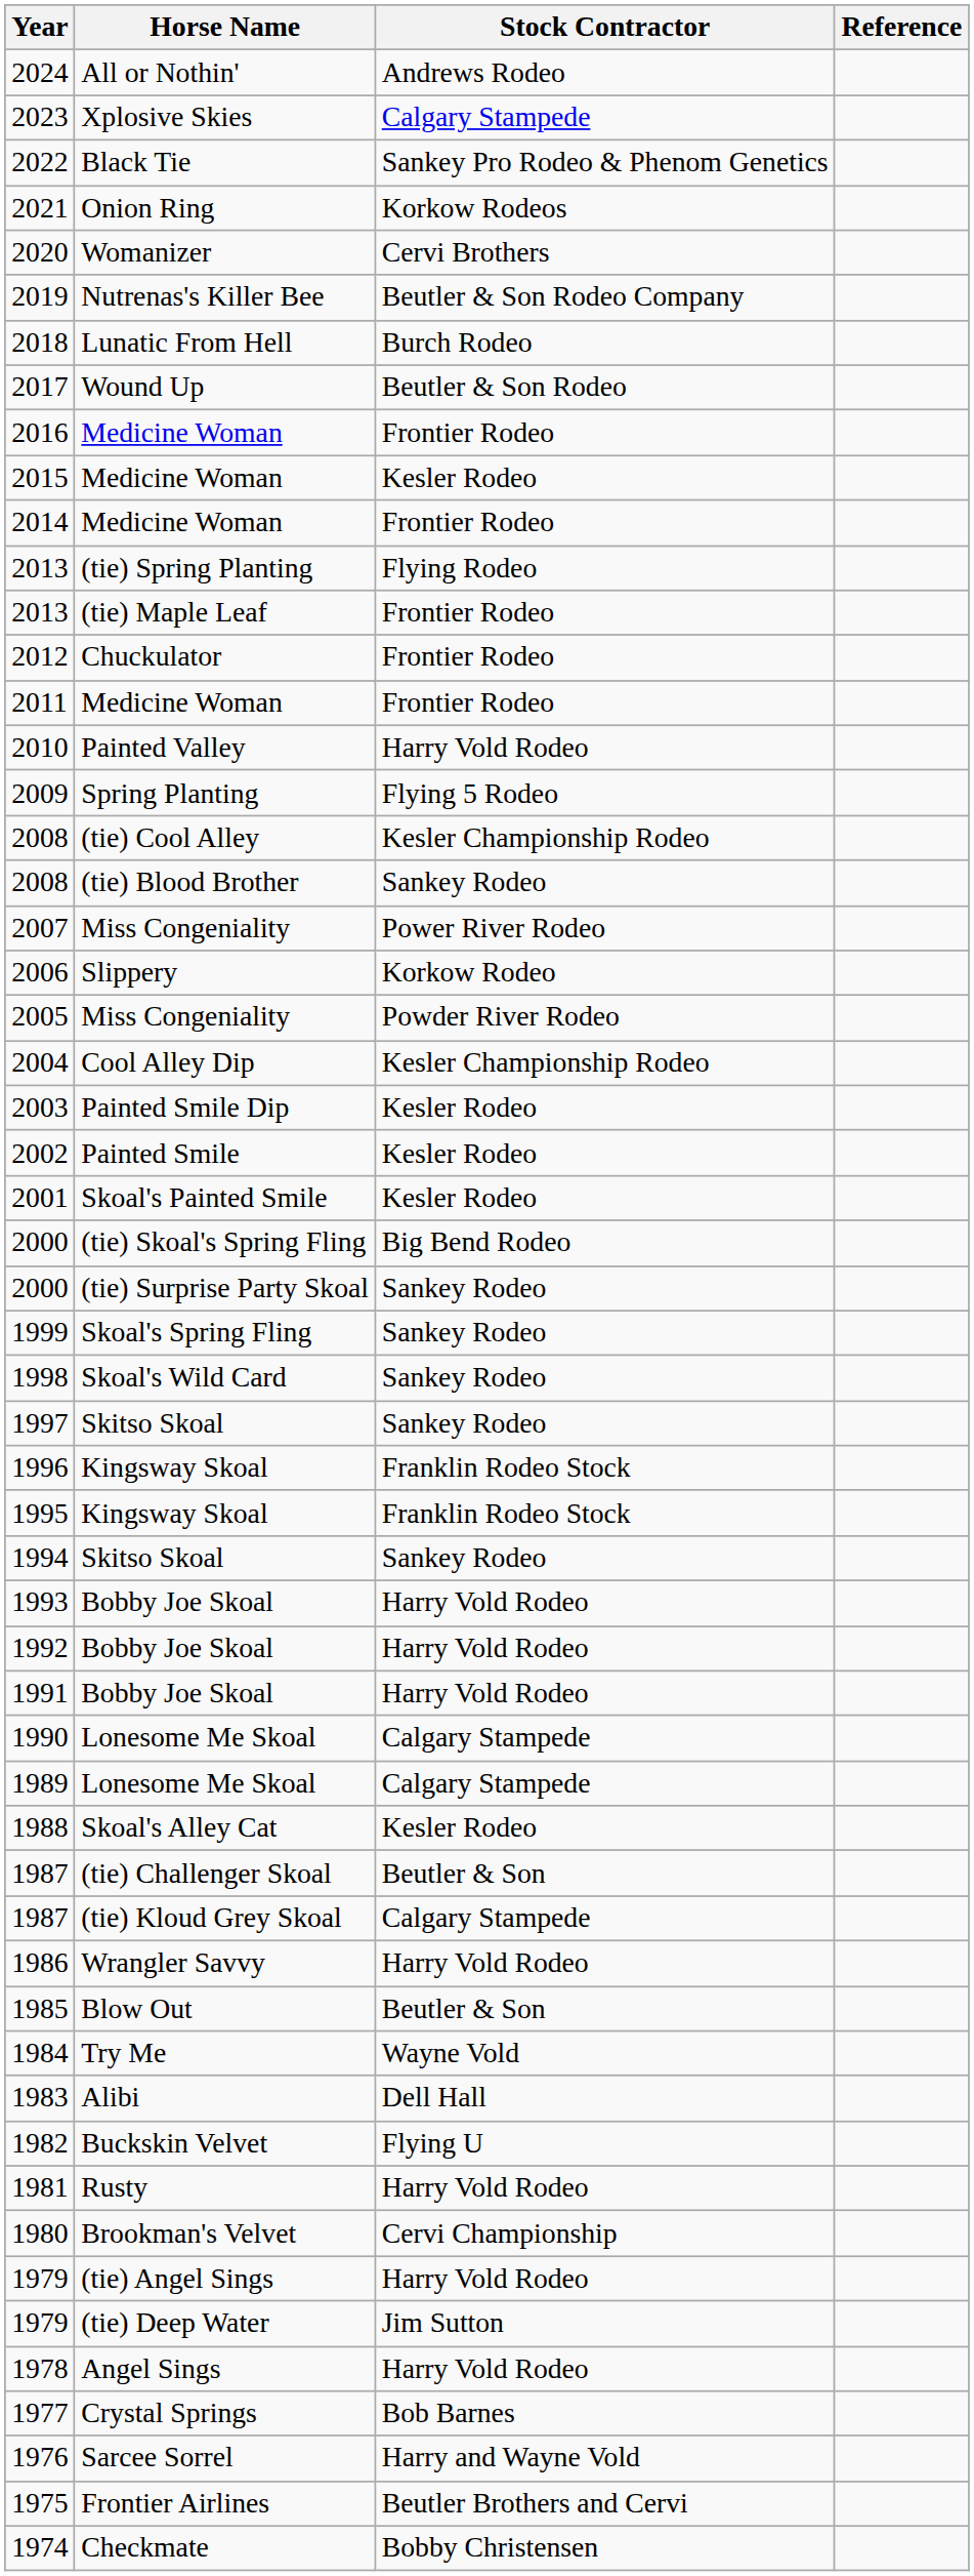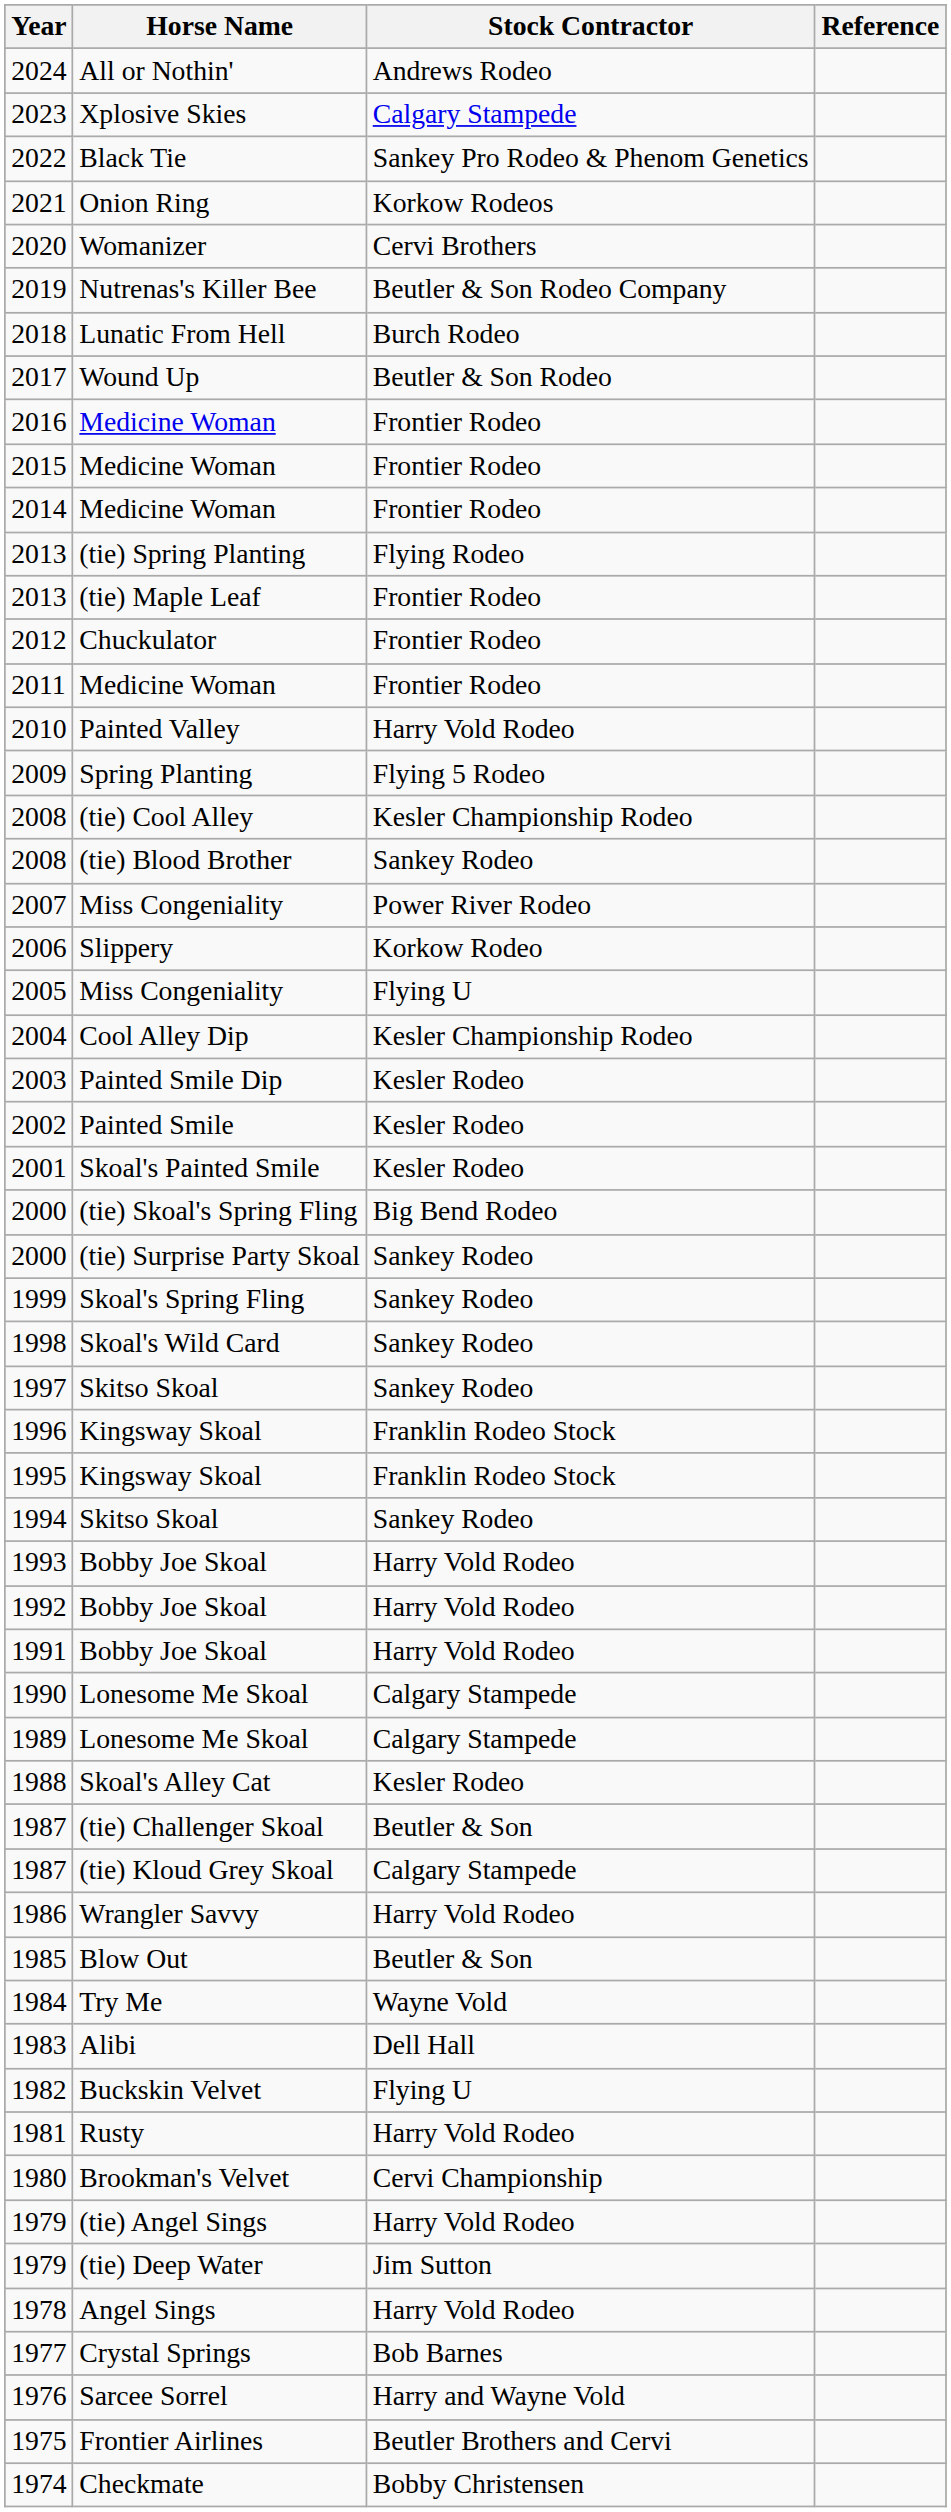 <table class="wikitable">
 <tr>
 <th>Year</th>
 <th>Horse Name</th>
 <th>Stock Contractor</th>
 <th>Reference</th>
 </tr>
 <tr>
 <td>2024</td>
 <td>All or Nothin'</td>
 <td>Andrews Rodeo</td>
 <td></td>
 </tr>
 <tr>
 <td>2023</td>
 <td>Xplosive Skies</td>
 <td><a href='#'>Calgary Stampede</a></td>
 <td></td>
 </tr>
 <tr>
 <td>2022</td>
 <td>Black Tie</td>
 <td>Sankey Pro Rodeo & Phenom Genetics</td>
 <td></td>
 </tr>
 <tr>
 <td>2021</td>
 <td>Onion Ring</td>
 <td>Korkow Rodeos</td>
 <td></td>
 </tr>
 <tr>
 <td>2020</td>
 <td>Womanizer</td>
 <td>Cervi Brothers</td>
 <td></td>
 </tr>
 <tr>
 <td>2019</td>
 <td>Nutrenas's Killer Bee</td>
 <td>Beutler & Son Rodeo Company</td>
 <td></td>
 </tr>
 <tr>
 <td>2018</td>
 <td>Lunatic From Hell</td>
 <td>Burch Rodeo</td>
 <td></td>
 </tr>
 <tr>
 <td>2017</td>
 <td>Wound Up</td>
 <td>Beutler & Son Rodeo</td>
 <td></td>
 </tr>
 <tr>
 <td>2016</td>
 <td><a href='#'>Medicine Woman</a></td>
 <td>Frontier Rodeo</td>
 <td></td>
 </tr>
 <tr>
 <td>2015</td>
 <td>Medicine Woman</td>
-<td>Kesler Rodeo</td>
+<td>Frontier Rodeo</td>
 <td></td>
 </tr>
 <tr>
 <td>2014</td>
 <td>Medicine Woman</td>
 <td>Frontier Rodeo</td>
 <td></td>
 </tr>
 <tr>
 <td>2013</td>
 <td>(tie) Spring Planting</td>
 <td>Flying Rodeo</td>
 <td></td>
 </tr>
 <tr>
 <td>2013</td>
 <td>(tie) Maple Leaf</td>
 <td>Frontier Rodeo</td>
 <td></td>
 </tr>
 <tr>
 <td>2012</td>
 <td>Chuckulator</td>
 <td>Frontier Rodeo</td>
 <td></td>
 </tr>
 <tr>
 <td>2011</td>
 <td>Medicine Woman</td>
 <td>Frontier Rodeo</td>
 <td></td>
 </tr>
 <tr>
 <td>2010</td>
 <td>Painted Valley</td>
 <td>Harry Vold Rodeo</td>
 <td></td>
 </tr>
 <tr>
 <td>2009</td>
 <td>Spring Planting</td>
 <td>Flying 5 Rodeo</td>
 <td></td>
 </tr>
 <tr>
 <td>2008</td>
 <td>(tie) Cool Alley</td>
 <td>Kesler Championship Rodeo</td>
 <td></td>
 </tr>
 <tr>
 <td>2008</td>
 <td>(tie) Blood Brother</td>
 <td>Sankey Rodeo</td>
 <td></td>
 </tr>
 <tr>
 <td>2007</td>
 <td>Miss Congeniality</td>
 <td>Power River Rodeo</td>
 <td></td>
 </tr>
 <tr>
 <td>2006</td>
 <td>Slippery</td>
 <td>Korkow Rodeo</td>
 <td></td>
 </tr>
 <tr>
 <td>2005</td>
 <td>Miss Congeniality</td>
-<td>Powder River Rodeo</td>
+<td>Flying U</td>
 <td></td>
 </tr>
 <tr>
 <td>2004</td>
 <td>Cool Alley Dip</td>
 <td>Kesler Championship Rodeo</td>
 <td></td>
 </tr>
 <tr>
 <td>2003</td>
 <td>Painted Smile Dip</td>
 <td>Kesler Rodeo</td>
 <td></td>
 </tr>
 <tr>
 <td>2002</td>
 <td>Painted Smile</td>
 <td>Kesler Rodeo</td>
 <td></td>
 </tr>
 <tr>
 <td>2001</td>
 <td>Skoal's Painted Smile</td>
 <td>Kesler Rodeo</td>
 <td></td>
 </tr>
 <tr>
 <td>2000</td>
 <td>(tie) Skoal's Spring Fling</td>
 <td>Big Bend Rodeo</td>
 <td></td>
 </tr>
 <tr>
 <td>2000</td>
 <td>(tie) Surprise Party Skoal</td>
 <td>Sankey Rodeo</td>
 <td></td>
 </tr>
 <tr>
 <td>1999</td>
 <td>Skoal's Spring Fling</td>
 <td>Sankey Rodeo</td>
 <td></td>
 </tr>
 <tr>
 <td>1998</td>
 <td>Skoal's Wild Card</td>
 <td>Sankey Rodeo</td>
 <td></td>
 </tr>
 <tr>
 <td>1997</td>
 <td>Skitso Skoal</td>
 <td>Sankey Rodeo</td>
 <td></td>
 </tr>
 <tr>
 <td>1996</td>
 <td>Kingsway Skoal</td>
 <td>Franklin Rodeo Stock</td>
 <td></td>
 </tr>
 <tr>
 <td>1995</td>
 <td>Kingsway Skoal</td>
 <td>Franklin Rodeo Stock</td>
 <td></td>
 </tr>
 <tr>
 <td>1994</td>
 <td>Skitso Skoal</td>
 <td>Sankey Rodeo</td>
 <td></td>
 </tr>
 <tr>
 <td>1993</td>
 <td>Bobby Joe Skoal</td>
 <td>Harry Vold Rodeo</td>
 <td></td>
 </tr>
 <tr>
 <td>1992</td>
 <td>Bobby Joe Skoal</td>
 <td>Harry Vold Rodeo</td>
 <td></td>
 </tr>
 <tr>
 <td>1991</td>
 <td>Bobby Joe Skoal</td>
 <td>Harry Vold Rodeo</td>
 <td></td>
 </tr>
 <tr>
 <td>1990</td>
 <td>Lonesome Me Skoal</td>
 <td>Calgary Stampede</td>
 <td></td>
 </tr>
 <tr>
 <td>1989</td>
 <td>Lonesome Me Skoal</td>
 <td>Calgary Stampede</td>
 <td></td>
 </tr>
 <tr>
 <td>1988</td>
 <td>Skoal's Alley Cat</td>
 <td>Kesler Rodeo</td>
 <td></td>
 </tr>
 <tr>
 <td>1987</td>
 <td>(tie) Challenger Skoal</td>
 <td>Beutler & Son</td>
 <td></td>
 </tr>
 <tr>
 <td>1987</td>
 <td>(tie) Kloud Grey Skoal</td>
 <td>Calgary Stampede</td>
 <td></td>
 </tr>
 <tr>
 <td>1986</td>
 <td>Wrangler Savvy</td>
 <td>Harry Vold Rodeo</td>
 <td></td>
 </tr>
 <tr>
 <td>1985</td>
 <td>Blow Out</td>
 <td>Beutler & Son</td>
 <td></td>
 </tr>
 <tr>
 <td>1984</td>
 <td>Try Me</td>
 <td>Wayne Vold</td>
 <td></td>
 </tr>
 <tr>
 <td>1983</td>
 <td>Alibi</td>
 <td>Dell Hall</td>
 <td></td>
 </tr>
 <tr>
 <td>1982</td>
 <td>Buckskin Velvet</td>
 <td>Flying U</td>
 <td></td>
 </tr>
 <tr>
 <td>1981</td>
 <td>Rusty</td>
 <td>Harry Vold Rodeo</td>
 <td></td>
 </tr>
 <tr>
 <td>1980</td>
 <td>Brookman's Velvet</td>
 <td>Cervi Championship</td>
 <td></td>
 </tr>
 <tr>
 <td>1979</td>
 <td>(tie) Angel Sings</td>
 <td>Harry Vold Rodeo</td>
 <td></td>
 </tr>
 <tr>
 <td>1979</td>
 <td>(tie) Deep Water</td>
 <td>Jim Sutton</td>
 <td></td>
 </tr>
 <tr>
 <td>1978</td>
 <td>Angel Sings</td>
 <td>Harry Vold Rodeo</td>
 <td></td>
 </tr>
 <tr>
 <td>1977</td>
 <td>Crystal Springs</td>
 <td>Bob Barnes</td>
 <td></td>
 </tr>
 <tr>
 <td>1976</td>
 <td>Sarcee Sorrel</td>
 <td>Harry and Wayne Vold</td>
 <td></td>
 </tr>
 <tr>
 <td>1975</td>
 <td>Frontier Airlines</td>
 <td>Beutler Brothers and Cervi</td>
 <td></td>
 </tr>
 <tr>
 <td>1974</td>
 <td>Checkmate</td>
 <td>Bobby Christensen</td>
 <td></td>
 </tr>
 </table>
